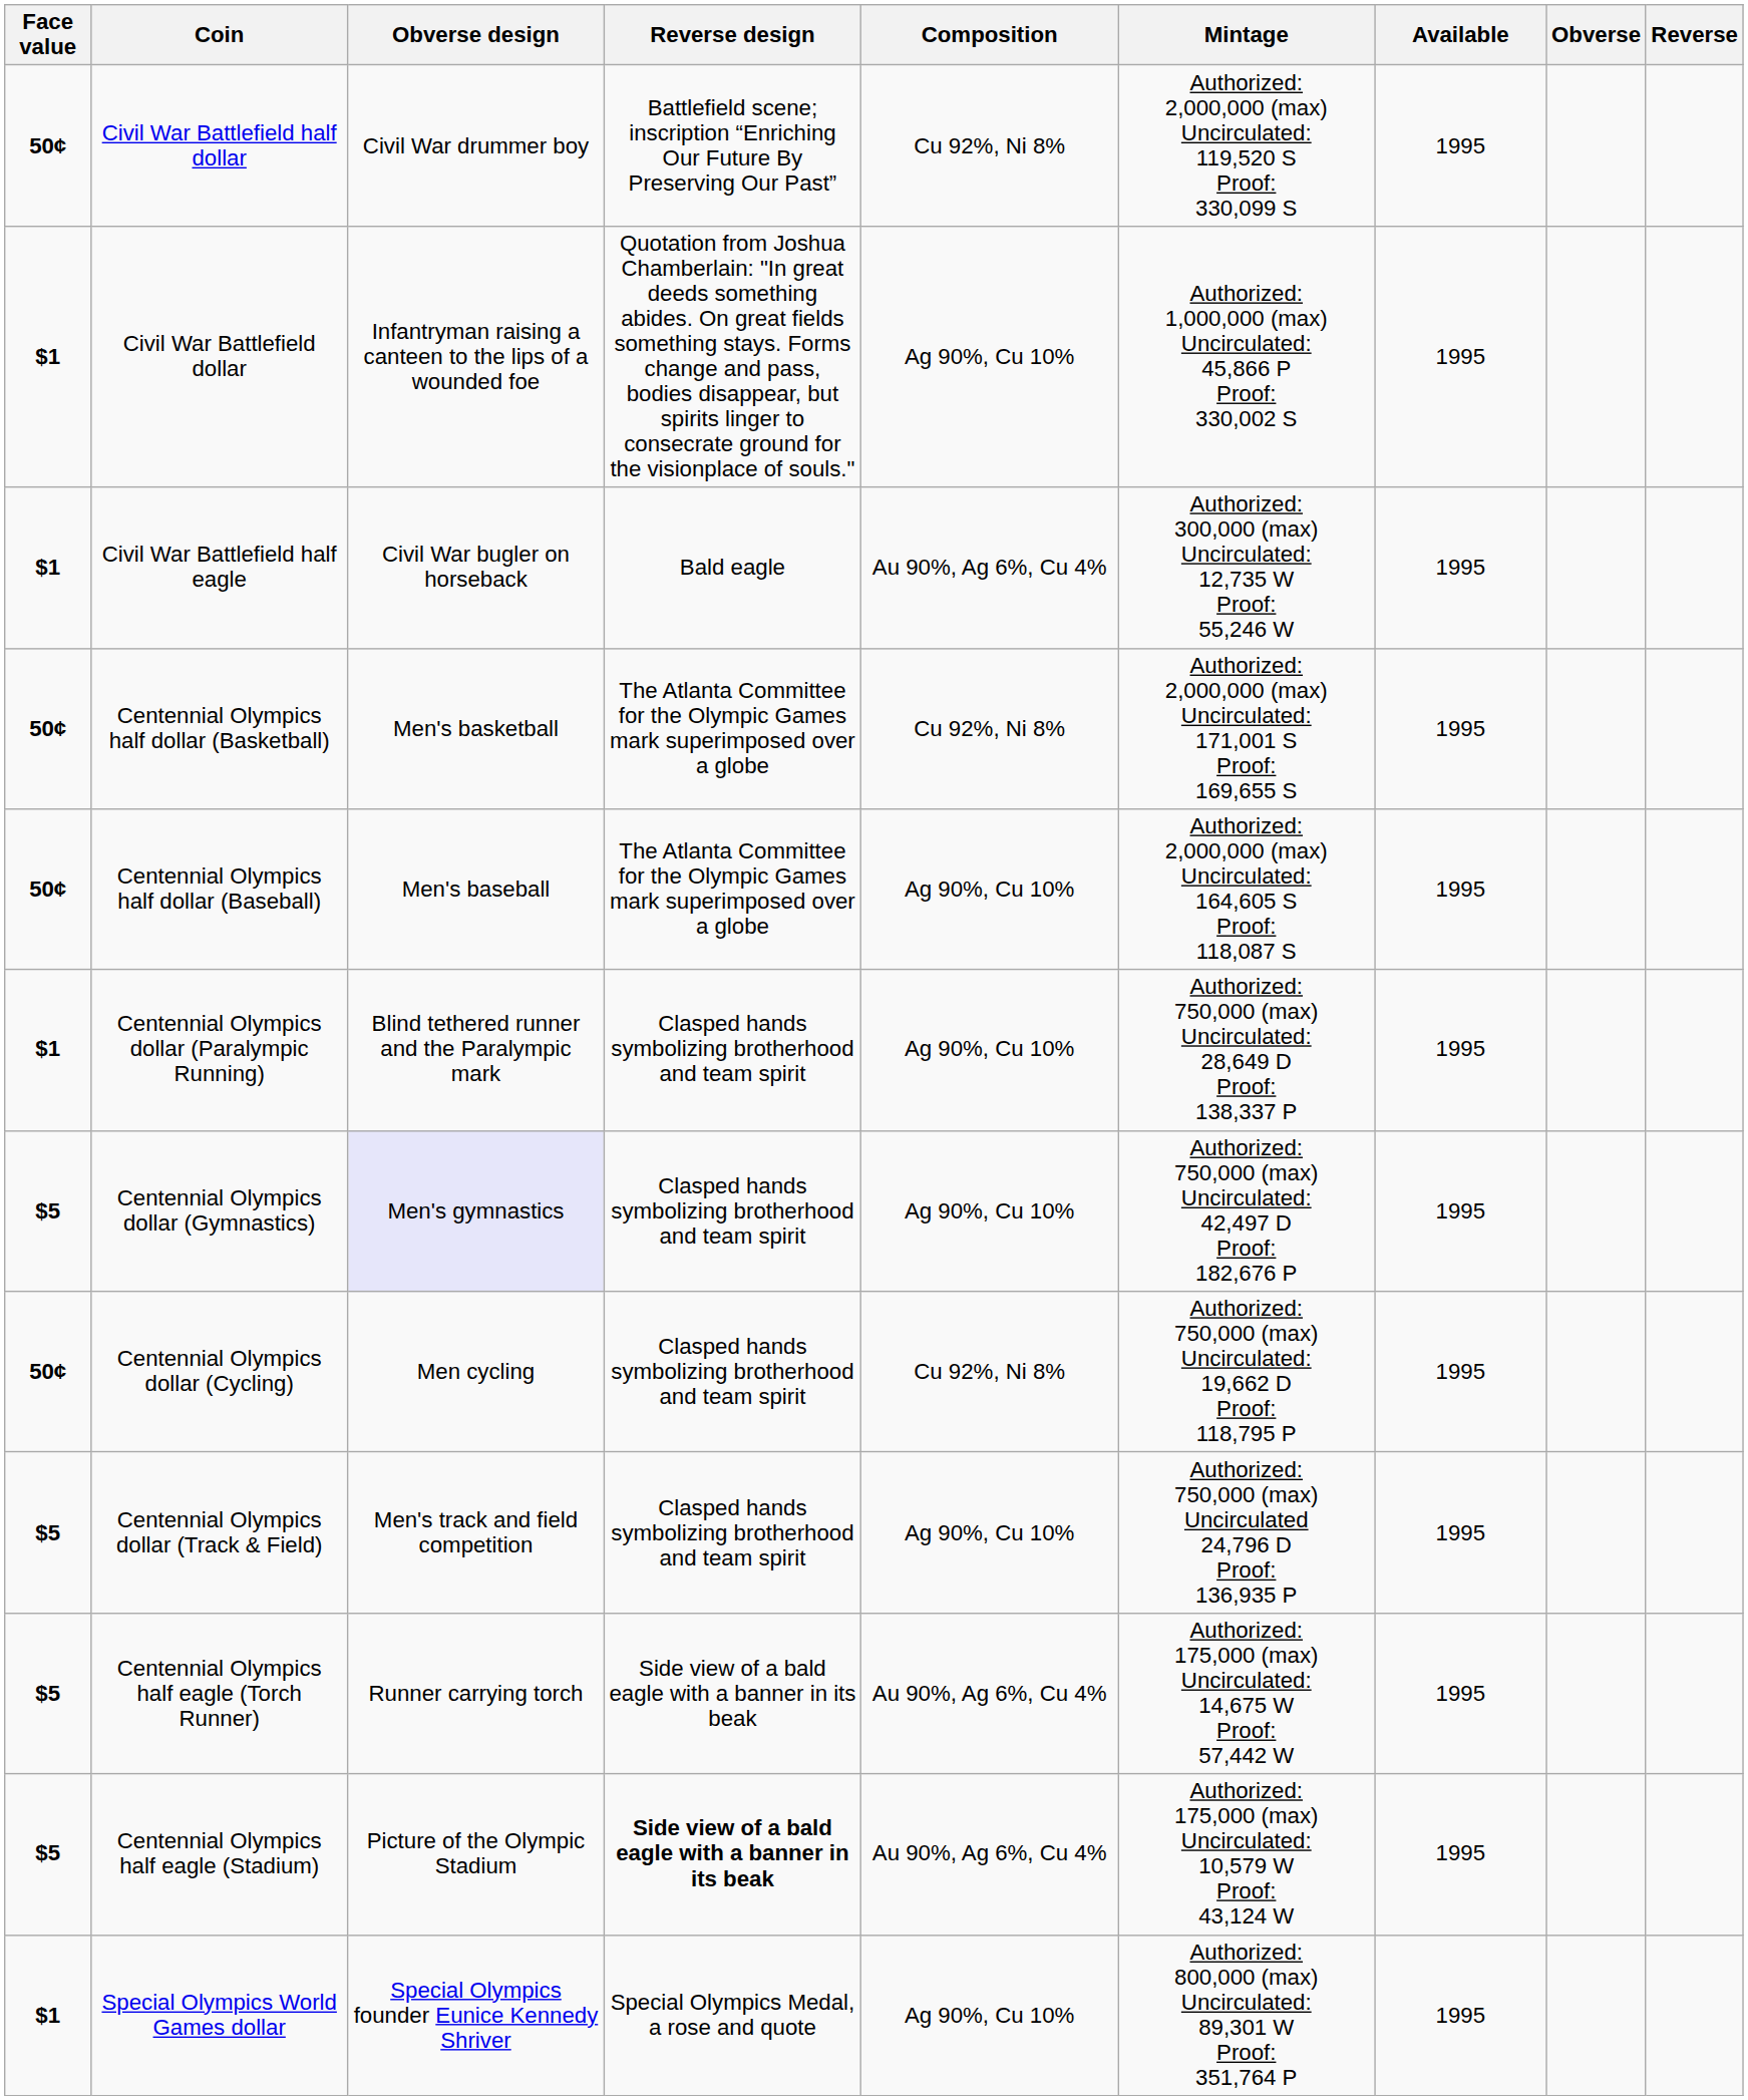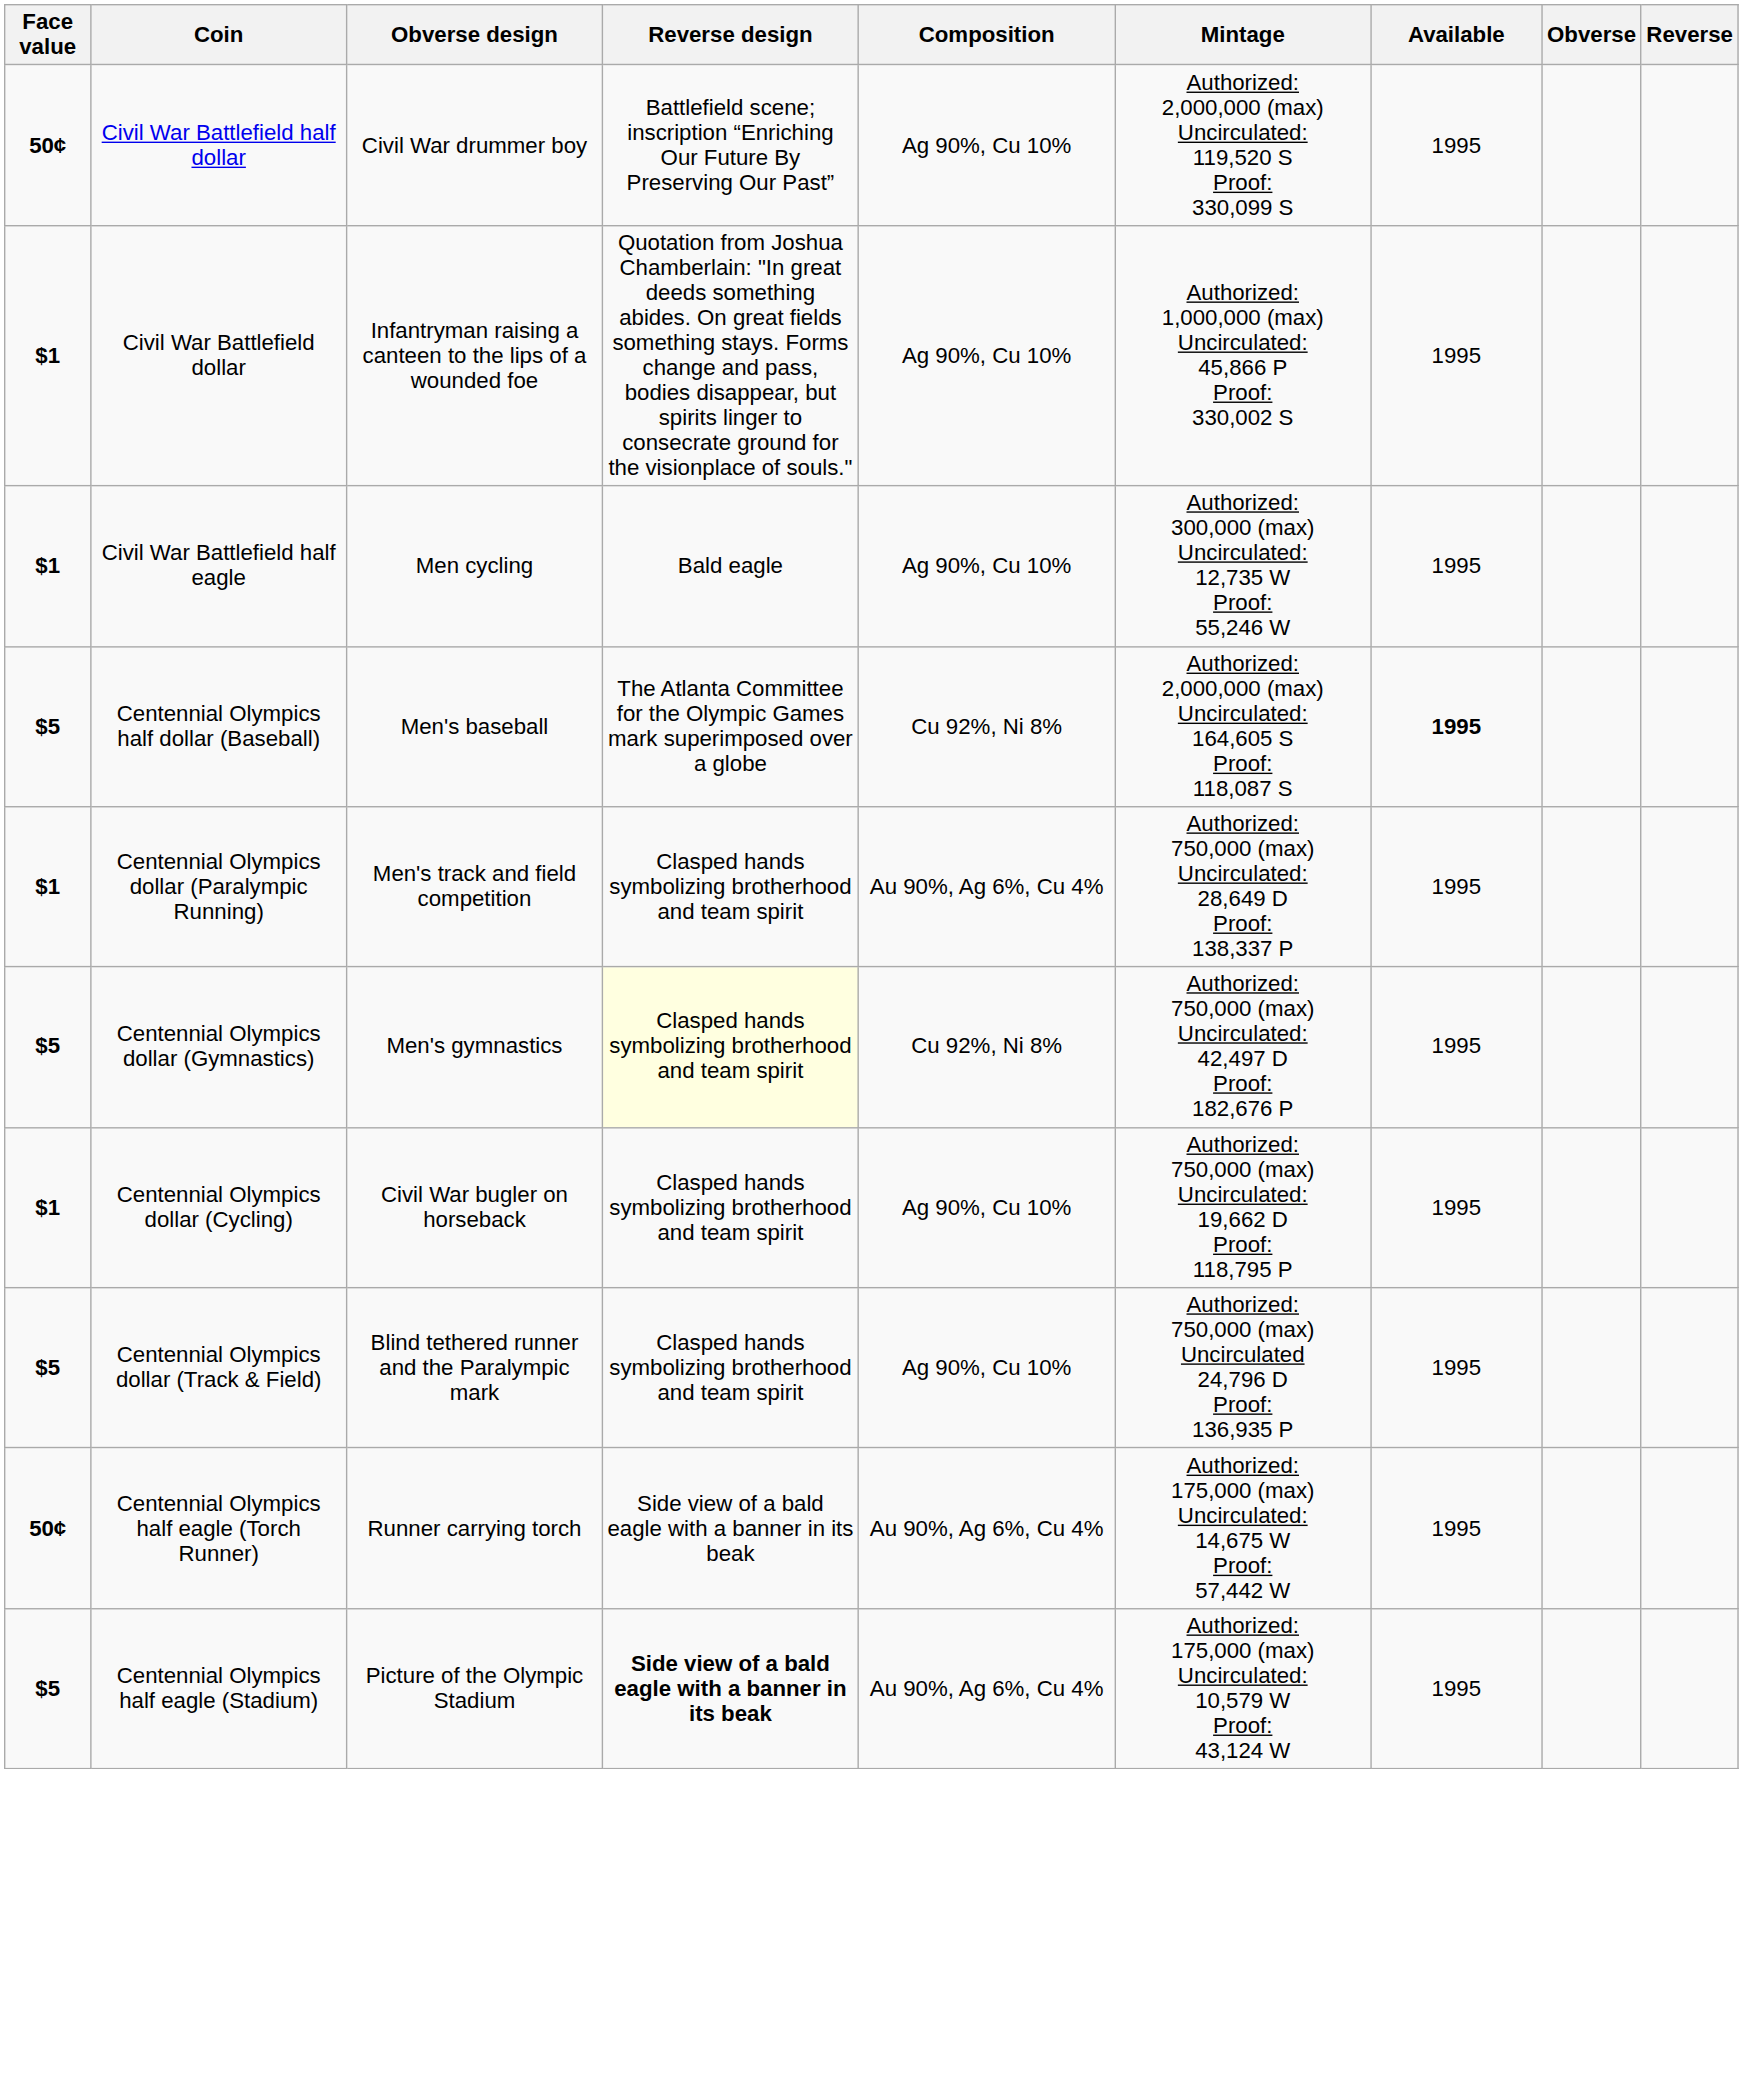 <table class="wikitable">
 <tr>
 <th width="5%">Face value</th>
 <th width="15%">Coin</th>
 <th width="15%">Obverse design</th>
 <th width="15%">Reverse design</th>
 <th width="15%">Composition</th>
 <th width="15%">Mintage</th>
 <th width="10%">Available</th>
 <th>Obverse</th>
 <th>Reverse</th>
 </tr>
 <tr>
 <td align="center"><strong>50¢</strong></td>
 <td align="center"><a href='#'>Civil War Battlefield half dollar</a></td>
 <td align="center">Civil War drummer boy</td>
 <td align="center">Battlefield scene; inscription “Enriching Our Future By Preserving Our Past”</td>
-<td align="center">Cu 92%, Ni 8%</td>
+<td align="center">Ag 90%, Cu 10%</td>
 <td align="center"><u>Authorized:</u><br>2,000,000 (max)<br><u>Uncirculated:</u><br>119,520 S<br><u>Proof:</u><br>330,099 S</td>
 <td align="center">1995</td>
 <td></td>
 <td></td>
 </tr>
 <tr>
 <td align="center"><strong>$1</strong></td>
 <td align="center">Civil War Battlefield dollar</td>
 <td align="center">Infantryman raising a canteen to the lips of a wounded foe</td>
 <td align="center">Quotation from Joshua Chamberlain: "In great deeds something abides. On great fields something stays. Forms change and pass, bodies disappear, but spirits linger to consecrate ground for the visionplace of souls."</td>
 <td align="center">Ag 90%, Cu 10%</td>
 <td align="center"><u>Authorized:</u><br>1,000,000 (max)<br><u>Uncirculated:</u><br>45,866 P<br><u>Proof:</u><br>330,002 S</td>
 <td align="center">1995</td>
 <td></td>
 <td></td>
 </tr>
 <tr>
 <td align="center"><strong>$1</strong></td>
 <td align="center">Civil War Battlefield half eagle</td>
-<td align="center">Civil War bugler on horseback</td>
+<td align="center">Men cycling</td>
 <td align="center">Bald eagle</td>
-<td align="center">Au 90%, Ag 6%, Cu 4%</td>
+<td align="center">Ag 90%, Cu 10%</td>
 <td align="center"><u>Authorized:</u><br>300,000 (max)<br><u>Uncirculated:</u><br>12,735 W<br><u>Proof:</u><br>55,246 W</td>
 <td align="center">1995</td>
 <td></td>
 <td></td>
 </tr>
 <tr>
-<td align="center"><strong>50¢</strong></td>
-<td align="center">Centennial Olympics half dollar (Basketball)</td>
-<td align="center">Men's basketball</td>
-<td align="center">The Atlanta Committee for the Olympic Games mark superimposed over a globe</td>
-<td align="center">Cu 92%, Ni 8%</td>
-<td align="center"><u>Authorized:</u><br>2,000,000 (max)<br><u>Uncirculated:</u><br>171,001 S<br><u>Proof:</u><br>169,655 S</td>
-<td align="center">1995</td>
-<td></td>
-<td></td>
-</tr>
-<tr>
-<td align="center"><strong>50¢</strong></td>
+<td align="center"><strong>$5</strong></td>
 <td align="center">Centennial Olympics half dollar (Baseball)</td>
 <td align="center">Men's baseball</td>
 <td align="center">The Atlanta Committee for the Olympic Games mark superimposed over a globe</td>
-<td align="center">Ag 90%, Cu 10%</td>
+<td align="center">Cu 92%, Ni 8%</td>
 <td align="center"><u>Authorized:</u><br>2,000,000 (max)<br><u>Uncirculated:</u><br>164,605 S<br><u>Proof:</u><br>118,087 S</td>
-<td align="center">1995</td>
+<td align="center"><strong>1995</strong></td>
 <td></td>
 <td></td>
 </tr>
 <tr>
 <td align="center"><strong>$1</strong></td>
 <td align="center">Centennial Olympics dollar (Paralympic Running)</td>
-<td align="center">Blind tethered runner and the Paralympic mark</td>
+<td align="center">Men's track and field competition</td>
 <td align="center">Clasped hands symbolizing brotherhood and team spirit</td>
-<td align="center">Ag 90%, Cu 10%</td>
+<td align="center">Au 90%, Ag 6%, Cu 4%</td>
 <td align="center"><u>Authorized:</u><br>750,000 (max)<br><u>Uncirculated:</u><br>28,649 D<br><u>Proof:</u><br>138,337 P</td>
 <td align="center">1995</td>
 <td></td>
 <td></td>
 </tr>
 <tr>
 <td align="center"><strong>$5</strong></td>
 <td align="center">Centennial Olympics dollar (Gymnastics)</td>
-<td align="center" style="background: lavender;">Men's gymnastics</td>
-<td align="center">Clasped hands symbolizing brotherhood and team spirit</td>
-<td align="center">Ag 90%, Cu 10%</td>
+<td align="center">Men's gymnastics</td>
+<td align="center" style="background: lightyellow;">Clasped hands symbolizing brotherhood and team spirit</td>
+<td align="center">Cu 92%, Ni 8%</td>
 <td align="center"><u>Authorized:</u><br>750,000 (max)<br><u>Uncirculated:</u><br>42,497 D<br><u>Proof:</u><br>182,676 P</td>
 <td align="center">1995</td>
 <td></td>
 <td></td>
 </tr>
 <tr>
-<td align="center"><strong>50¢</strong></td>
+<td align="center"><strong>$1</strong></td>
 <td align="center">Centennial Olympics dollar (Cycling)</td>
-<td align="center">Men cycling</td>
+<td align="center">Civil War bugler on horseback</td>
 <td align="center">Clasped hands symbolizing brotherhood and team spirit</td>
-<td align="center">Cu 92%, Ni 8%</td>
+<td align="center">Ag 90%, Cu 10%</td>
 <td align="center"><u>Authorized:</u><br>750,000 (max)<br><u>Uncirculated:</u><br>19,662 D<br><u>Proof:</u><br>118,795 P</td>
 <td align="center">1995</td>
 <td></td>
 <td></td>
 </tr>
 <tr>
 <td align="center"><strong>$5</strong></td>
 <td align="center">Centennial Olympics dollar (Track & Field)</td>
-<td align="center">Men's track and field competition</td>
+<td align="center">Blind tethered runner and the Paralympic mark</td>
 <td align="center">Clasped hands symbolizing brotherhood and team spirit</td>
 <td align="center">Ag 90%, Cu 10%</td>
 <td align="center"><u>Authorized:</u><br>750,000 (max)<br><u>Uncirculated</u><br>24,796 D<br><u>Proof:</u><br>136,935 P</td>
 <td align="center">1995</td>
 <td></td>
 <td></td>
 </tr>
 <tr>
-<td align="center"><strong>$5</strong></td>
+<td align="center"><strong>50¢</strong></td>
 <td align="center">Centennial Olympics half eagle (Torch Runner)</td>
 <td align="center">Runner carrying torch</td>
 <td align="center">Side view of a bald eagle with a banner in its beak</td>
 <td align="center">Au 90%, Ag 6%, Cu 4%</td>
 <td align="center"><u>Authorized:</u><br>175,000 (max)<br><u>Uncirculated:</u><br>14,675 W<br><u>Proof:</u><br>57,442 W</td>
 <td align="center">1995</td>
 <td></td>
 <td></td>
 </tr>
 <tr>
 <td align="center"><strong>$5</strong></td>
 <td align="center">Centennial Olympics half eagle (Stadium)</td>
 <td align="center">Picture of the Olympic Stadium</td>
 <td align="center"><strong>Side view of a bald eagle with a banner in its beak</strong></td>
 <td align="center">Au 90%, Ag 6%, Cu 4%</td>
 <td align="center"><u>Authorized:</u><br>175,000 (max)<br><u>Uncirculated:</u><br>10,579 W<br><u>Proof:</u><br>43,124 W</td>
 <td align="center">1995</td>
 <td></td>
 <td></td>
 </tr>
-<tr>
-<td align="center"><strong>$1</strong></td>
-<td align="center"><a href='#'>Special Olympics World Games dollar</a></td>
-<td align="center"><a href='#'>Special Olympics</a> founder <a href='#'>Eunice Kennedy Shriver</a></td>
-<td align="center">Special Olympics Medal, a rose and quote</td>
-<td align="center">Ag 90%, Cu 10%</td>
-<td align="center"><u>Authorized:</u><br>800,000 (max)<br><u>Uncirculated:</u><br>89,301 W<br><u>Proof:</u><br>351,764 P</td>
-<td align="center">1995</td>
-<td></td>
-<td></td>
-</tr>
 </table>
